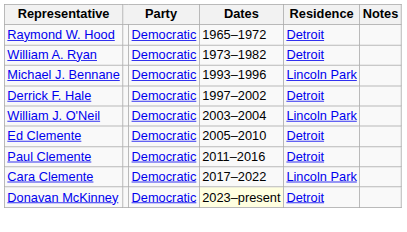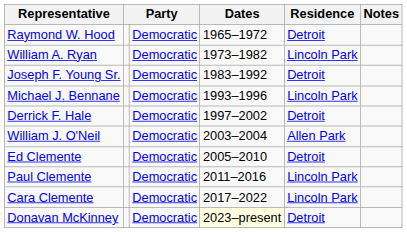 <table class=wikitable>
 <tr valign=bottom>
 <th>Representative</th>
 <th colspan="2">Party</th>
 <th>Dates</th>
 <th>Residence</th>
 <th>Notes</th>
 </tr>
 <tr>
 <td><a href='#'>Raymond W. Hood</a></td>
 <td bgcolor=></td>
 <td><a href='#'>Democratic</a></td>
 <td>1965–1972</td>
 <td><a href='#'>Detroit</a></td>
 <td></td>
 </tr>
 <tr>
 <td><a href='#'>William A. Ryan</a></td>
 <td bgcolor=></td>
 <td><a href='#'>Democratic</a></td>
 <td>1973–1982</td>
+<td><a href='#'>Lincoln Park</a></td>
+<td></td>
+</tr>
+<tr>
+<td><a href='#'>Joseph F. Young Sr.</a></td>
+<td bgcolor=></td>
+<td><a href='#'>Democratic</a></td>
+<td>1983–1992</td>
 <td><a href='#'>Detroit</a></td>
 <td></td>
 </tr>
 <tr>
 <td><a href='#'>Michael J. Bennane</a></td>
 <td bgcolor=></td>
 <td><a href='#'>Democratic</a></td>
 <td>1993–1996</td>
 <td><a href='#'>Lincoln Park</a></td>
 <td></td>
 </tr>
 <tr>
 <td><a href='#'>Derrick F. Hale</a></td>
 <td bgcolor=></td>
 <td><a href='#'>Democratic</a></td>
 <td>1997–2002</td>
 <td><a href='#'>Detroit</a></td>
 <td></td>
 </tr>
 <tr>
 <td><a href='#'>William J. O'Neil</a></td>
 <td bgcolor=></td>
 <td><a href='#'>Democratic</a></td>
 <td>2003–2004</td>
-<td><a href='#'>Lincoln Park</a></td>
+<td><a href='#'>Allen Park</a></td>
 <td></td>
 </tr>
 <tr>
 <td><a href='#'>Ed Clemente</a></td>
 <td bgcolor=></td>
 <td><a href='#'>Democratic</a></td>
 <td>2005–2010</td>
 <td><a href='#'>Detroit</a></td>
 <td></td>
 </tr>
 <tr>
 <td><a href='#'>Paul Clemente</a></td>
 <td bgcolor=></td>
 <td><a href='#'>Democratic</a></td>
 <td>2011–2016</td>
-<td><a href='#'>Detroit</a></td>
+<td><a href='#'>Lincoln Park</a></td>
 <td></td>
 </tr>
 <tr>
 <td><a href='#'>Cara Clemente</a></td>
 <td bgcolor=></td>
 <td><a href='#'>Democratic</a></td>
 <td>2017–2022</td>
 <td><a href='#'>Lincoln Park</a></td>
 <td></td>
 </tr>
 <tr>
 <td><a href='#'>Donavan McKinney</a></td>
 <td bgcolor=></td>
 <td><a href='#'>Democratic</a></td>
 <td style="background: lightyellow;">2023–present</td>
 <td><a href='#'>Detroit</a></td>
 <td></td>
 </tr>
 </table>
